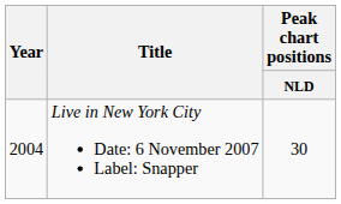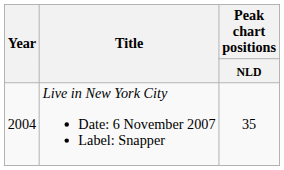 <table class=wikitable style=text-align:center;>
 <tr>
 <th rowspan=2>Year</th>
 <th rowspan=2>Title</th>
 <th>Peak chart positions</th>
 </tr>
 <tr style="vertical-align:top;line-height:1.2">
 <th width=25px><small>NLD</small><br></th>
 </tr>
 <tr>
 <td>2004</td>
 <td align=left><em>Live in New York City</em><br><ul><li>Date: 6 November 2007</li><li>Label: Snapper</li></ul></td>
-<td>30</td>
+<td>35</td>
 </tr>
 </table>
